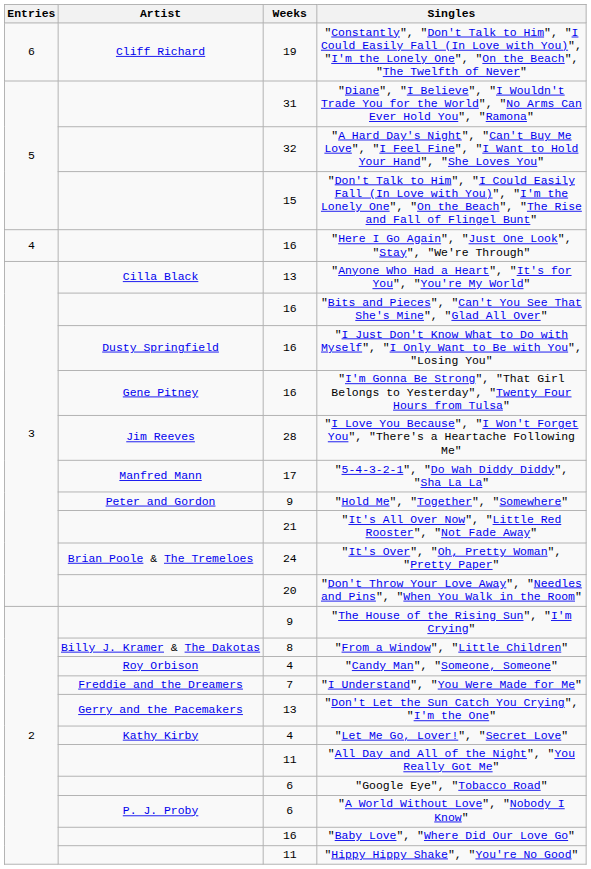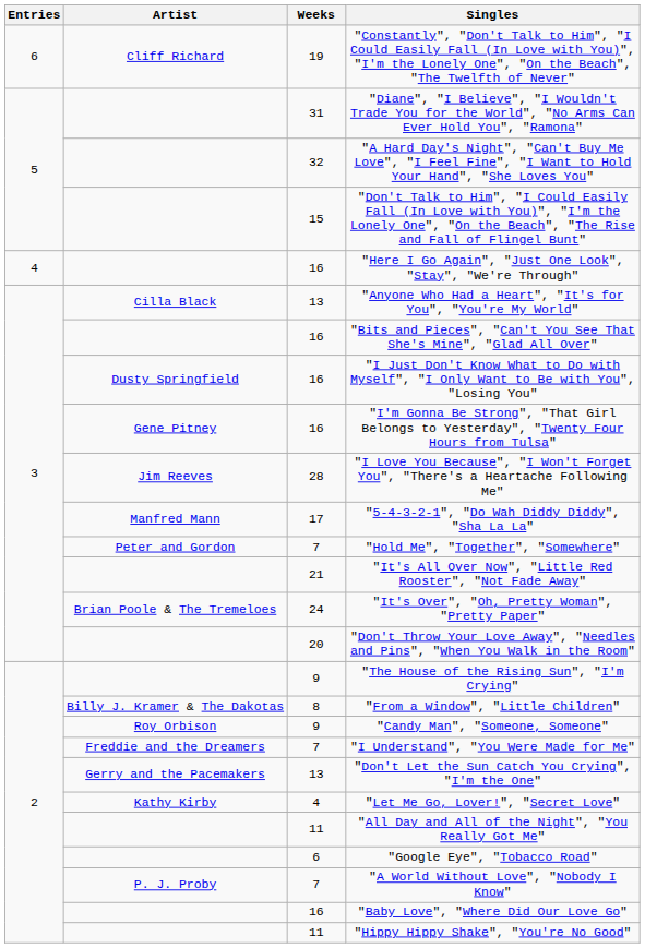 <table class="wikitable sortable" style="text-align: center;">
 <tr>
 <th scope="col" style="width:55px;" data-sort-type="number">Entries</th>
 <th scope="col" style="text-align:center;">Artist</th>
 <th scope="col" style="width:55px;" data-sort-type="number">Weeks</th>
 <th scope="col" style="width:300px;">Singles</th>
 </tr>
 <tr>
 <td rowspan="1" style="text-align:center">6</td>
 <td><a href='#'>Cliff Richard</a> </td>
 <td>19</td>
 <td>"<a href='#'>Constantly</a>", "<a href='#'>Don't Talk to Him</a>", "<a href='#'>I Could Easily Fall (In Love with You)</a>", "<a href='#'>I'm the Lonely One</a>", "<a href='#'>On the Beach</a>", "<a href='#'>The Twelfth of Never</a>"</td>
 </tr>
 <tr>
 <td rowspan="3" style="text-align:center">5</td>
 <td></td>
 <td>31</td>
 <td>"<a href='#'>Diane</a>", "<a href='#'>I Believe</a>", "<a href='#'>I Wouldn't Trade You for the World</a>", "<a href='#'>No Arms Can Ever Hold You</a>", "<a href='#'>Ramona</a>"</td>
 </tr>
 <tr>
 <td> </td>
 <td>32</td>
 <td>"<a href='#'>A Hard Day's Night</a>", "<a href='#'>Can't Buy Me Love</a>", "<a href='#'>I Feel Fine</a>", "<a href='#'>I Want to Hold Your Hand</a>", "<a href='#'>She Loves You</a>"</td>
 </tr>
 <tr>
 <td> </td>
 <td>15</td>
 <td>"<a href='#'>Don't Talk to Him</a>", "<a href='#'>I Could Easily Fall (In Love with You)</a>", "<a href='#'>I'm the Lonely One</a>", "<a href='#'>On the Beach</a>", "<a href='#'>The Rise and Fall of Flingel Bunt</a>"</td>
 </tr>
 <tr>
 <td rowspan="1" style="text-align:center">4</td>
 <td></td>
 <td>16</td>
 <td>"<a href='#'>Here I Go Again</a>", "<a href='#'>Just One Look</a>", "<a href='#'>Stay</a>", "We're Through"</td>
 </tr>
 <tr>
 <td rowspan="10" style="text-align:center">3</td>
 <td><a href='#'>Cilla Black</a></td>
 <td>13</td>
 <td>"<a href='#'>Anyone Who Had a Heart</a>", "<a href='#'>It's for You</a>", "<a href='#'>You're My World</a>"</td>
 </tr>
 <tr>
 <td> </td>
 <td>16</td>
 <td>"<a href='#'>Bits and Pieces</a>", "<a href='#'>Can't You See That She's Mine</a>", "<a href='#'>Glad All Over</a>"</td>
 </tr>
 <tr>
 <td><a href='#'>Dusty Springfield</a> </td>
 <td>16</td>
 <td>"<a href='#'>I Just Don't Know What to Do with Myself</a>", "<a href='#'>I Only Want to Be with You</a>", "Losing You"</td>
 </tr>
 <tr>
 <td><a href='#'>Gene Pitney</a> </td>
 <td>16</td>
 <td>"<a href='#'>I'm Gonna Be Strong</a>", "That Girl Belongs to Yesterday", "<a href='#'>Twenty Four Hours from Tulsa</a>"</td>
 </tr>
 <tr>
 <td><a href='#'>Jim Reeves</a></td>
 <td>28</td>
 <td>"<a href='#'>I Love You Because</a>", "<a href='#'>I Won't Forget You</a>", "There's a Heartache Following Me"</td>
 </tr>
 <tr>
 <td><a href='#'>Manfred Mann</a></td>
 <td>17</td>
 <td>"<a href='#'>5-4-3-2-1</a>", "<a href='#'>Do Wah Diddy Diddy</a>", "<a href='#'>Sha La La</a>"</td>
 </tr>
 <tr>
 <td><a href='#'>Peter and Gordon</a></td>
-<td>9</td>
+<td>7</td>
 <td>"<a href='#'>Hold Me</a>", "<a href='#'>Together</a>", "<a href='#'>Somewhere</a>"</td>
 </tr>
 <tr>
 <td></td>
 <td>21</td>
 <td>"<a href='#'>It's All Over Now</a>", "<a href='#'>Little Red Rooster</a>", "<a href='#'>Not Fade Away</a>"</td>
 </tr>
 <tr>
 <td><a href='#'>Brian Poole</a> & <a href='#'>The Tremeloes</a></td>
 <td>24</td>
 <td>"<a href='#'>It's Over</a>", "<a href='#'>Oh, Pretty Woman</a>", "<a href='#'>Pretty Paper</a>"</td>
 </tr>
 <tr>
 <td></td>
 <td>20</td>
 <td>"<a href='#'>Don't Throw Your Love Away</a>", "<a href='#'>Needles and Pins</a>", "<a href='#'>When You Walk in the Room</a>"</td>
 </tr>
 <tr>
 <td rowspan="11" style="text-align:center">2</td>
 <td></td>
 <td>9</td>
 <td>"<a href='#'>The House of the Rising Sun</a>", "<a href='#'>I'm Crying</a>"</td>
 </tr>
 <tr>
 <td><a href='#'>Billy J. Kramer</a> & <a href='#'>The Dakotas</a></td>
 <td>8</td>
 <td>"<a href='#'>From a Window</a>", "<a href='#'>Little Children</a>"</td>
 </tr>
 <tr>
 <td><a href='#'>Roy Orbison</a></td>
-<td>4</td>
+<td>9</td>
 <td>"<a href='#'>Candy Man</a>", "<a href='#'>Someone, Someone</a>"</td>
 </tr>
 <tr>
 <td><a href='#'>Freddie and the Dreamers</a> </td>
 <td>7</td>
 <td>"<a href='#'>I Understand</a>", "<a href='#'>You Were Made for Me</a>"</td>
 </tr>
 <tr>
 <td><a href='#'>Gerry and the Pacemakers</a></td>
 <td>13</td>
 <td>"<a href='#'>Don't Let the Sun Catch You Crying</a>", "<a href='#'>I'm the One</a>"</td>
 </tr>
 <tr>
 <td><a href='#'>Kathy Kirby</a> </td>
 <td>4</td>
 <td>"<a href='#'>Let Me Go, Lover!</a>", "<a href='#'>Secret Love</a>"</td>
 </tr>
 <tr>
 <td></td>
 <td>11</td>
 <td>"<a href='#'>All Day and All of the Night</a>", "<a href='#'>You Really Got Me</a>"</td>
 </tr>
 <tr>
 <td></td>
 <td>6</td>
 <td>"Google Eye", "<a href='#'>Tobacco Road</a>"</td>
 </tr>
 <tr>
 <td><a href='#'>P. J. Proby</a> </td>
-<td>6</td>
+<td>7</td>
 <td>"<a href='#'>A World Without Love</a>", "<a href='#'>Nobody I Know</a>"</td>
 </tr>
 <tr>
 <td></td>
 <td>16</td>
 <td>"<a href='#'>Baby Love</a>", "<a href='#'>Where Did Our Love Go</a>"</td>
 </tr>
 <tr>
 <td></td>
 <td>11</td>
 <td>"<a href='#'>Hippy Hippy Shake</a>", "<a href='#'>You're No Good</a>"</td>
 </tr>
 </table>
